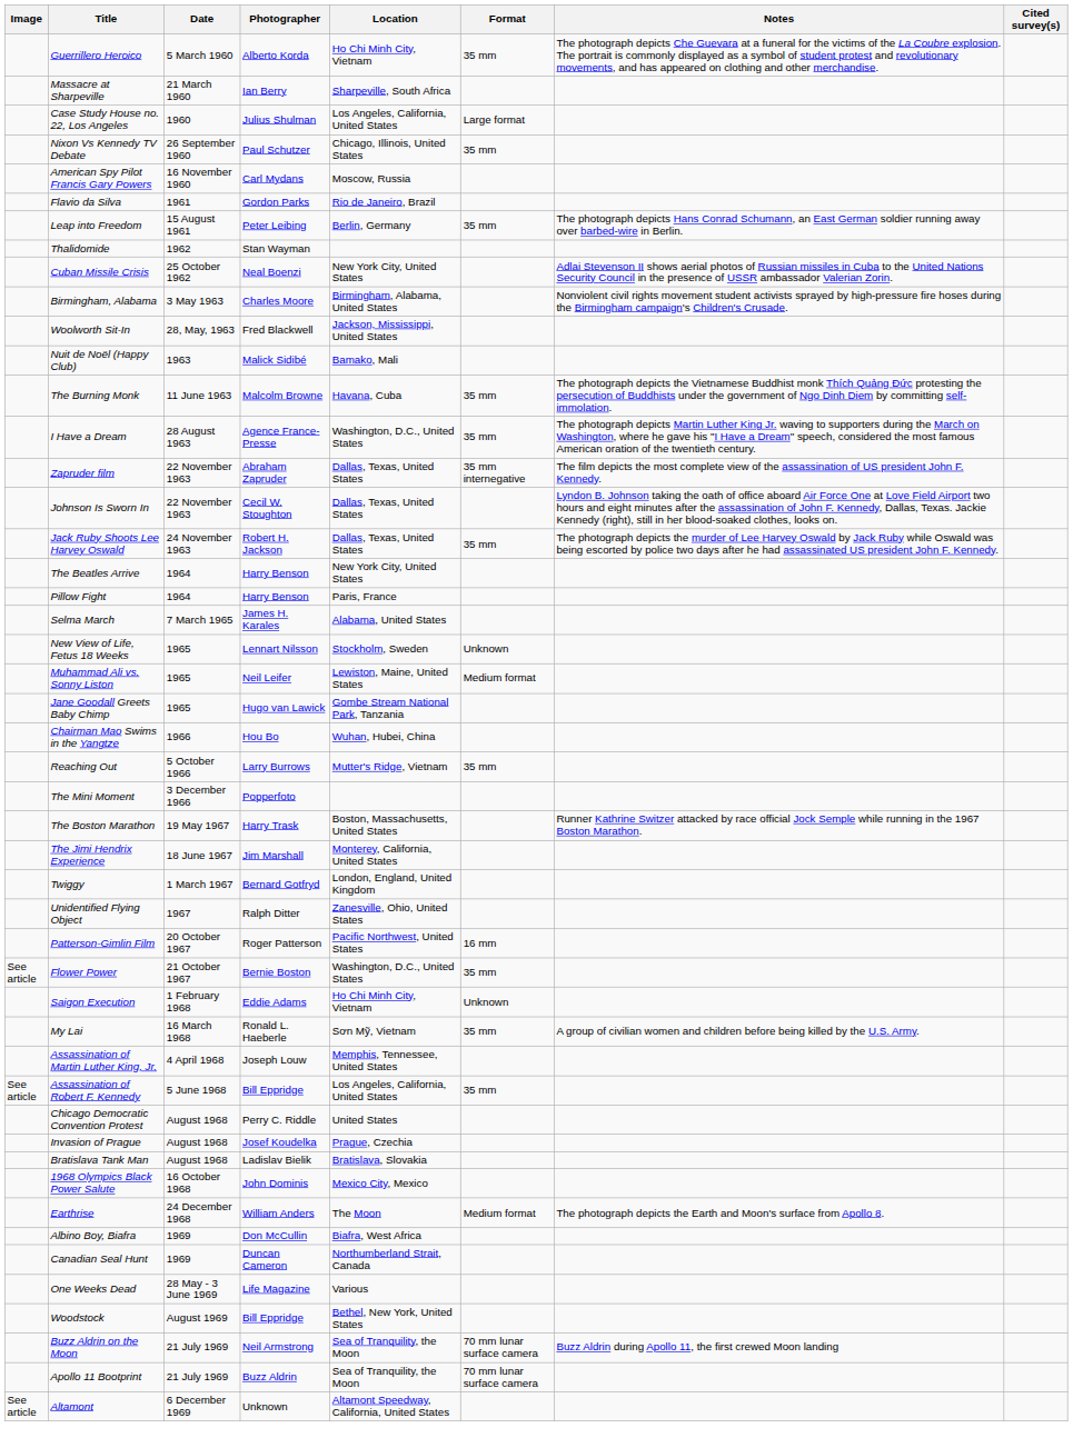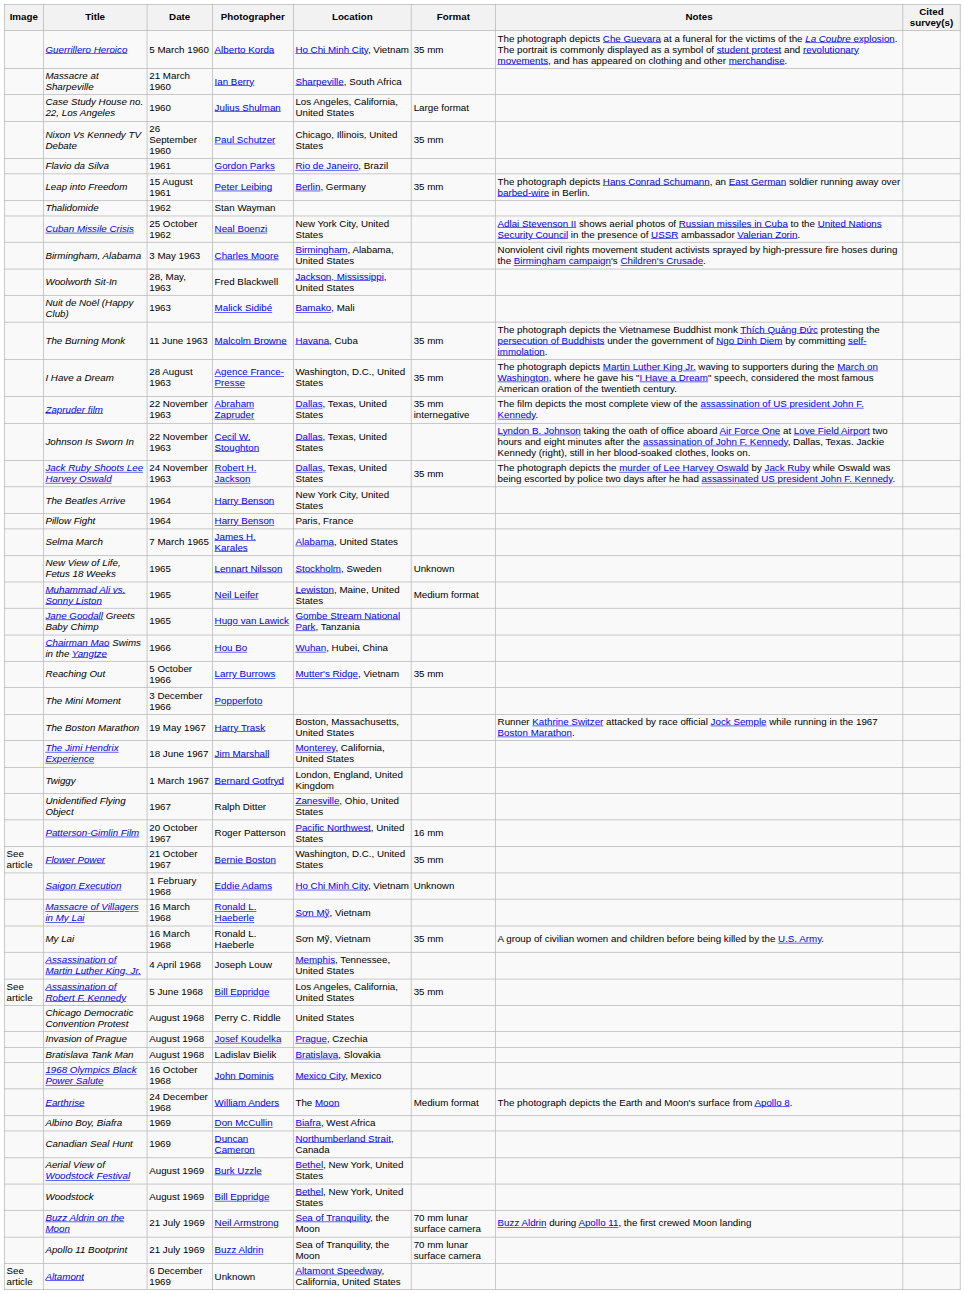 <table class="wikitable">
 <tr>
 <th>Image</th>
 <th>Title</th>
 <th>Date</th>
 <th>Photographer</th>
 <th>Location</th>
 <th>Format</th>
 <th>Notes</th>
 <th>Cited survey(s)</th>
 </tr>
 <tr>
 <td></td>
 <td><em><a href='#'>Guerrillero Heroico</a></em></td>
 <td>5 March 1960</td>
 <td><a href='#'>Alberto Korda</a></td>
 <td><a href='#'>Ho Chi Minh City</a>, Vietnam</td>
 <td>35 mm</td>
 <td>The photograph depicts <a href='#'>Che Guevara</a> at a funeral for the victims of the <a href='#'><em>La Coubre</em> explosion</a>. The portrait is commonly displayed as a symbol of <a href='#'>student protest</a> and <a href='#'>revolutionary movements</a>, and has appeared on clothing and other <a href='#'>merchandise</a>.</td>
 <td></td>
 </tr>
 <tr>
 <td></td>
 <td><em>Massacre at Sharpeville</em></td>
 <td>21 March 1960</td>
 <td><a href='#'>Ian Berry</a></td>
 <td><a href='#'>Sharpeville</a>, South Africa</td>
 <td></td>
 <td></td>
 <td></td>
 </tr>
 <tr>
 <td></td>
 <td><em>Case Study House no. 22, Los Angeles</em></td>
 <td>1960</td>
 <td><a href='#'>Julius Shulman</a></td>
 <td>Los Angeles, California, United States</td>
 <td>Large format</td>
 <td></td>
 <td></td>
 </tr>
 <tr>
 <td></td>
 <td><em>Nixon Vs Kennedy TV Debate</em></td>
 <td>26 September 1960</td>
 <td><a href='#'>Paul Schutzer</a></td>
 <td>Chicago, Illinois, United States</td>
 <td>35 mm</td>
-<td></td>
-<td></td>
-</tr>
-<tr>
-<td></td>
-<td><em>American Spy Pilot <a href='#'>Francis Gary Powers</a></em></td>
-<td>16 November 1960</td>
-<td><a href='#'>Carl Mydans</a></td>
-<td>Moscow, Russia</td>
-<td></td>
 <td></td>
 <td></td>
 </tr>
 <tr>
 <td></td>
 <td><em>Flavio da Silva</em></td>
 <td>1961</td>
 <td><a href='#'>Gordon Parks</a></td>
 <td><a href='#'>Rio de Janeiro</a>, Brazil</td>
 <td></td>
 <td></td>
 <td></td>
 </tr>
 <tr>
 <td></td>
 <td><em>Leap into Freedom</em></td>
 <td>15 August 1961</td>
 <td><a href='#'>Peter Leibing</a></td>
 <td><a href='#'>Berlin</a>, Germany</td>
 <td>35 mm</td>
 <td>The photograph depicts <a href='#'>Hans Conrad Schumann</a>, an <a href='#'>East German</a> soldier running away over <a href='#'>barbed-wire</a> in Berlin.</td>
 <td></td>
 </tr>
 <tr>
 <td></td>
 <td><em>Thalidomide</em></td>
 <td>1962</td>
 <td>Stan Wayman</td>
 <td></td>
 <td></td>
 <td></td>
 <td></td>
 </tr>
 <tr>
 <td></td>
 <td><em><a href='#'>Cuban Missile Crisis</a></em></td>
 <td>25 October 1962</td>
 <td><a href='#'>Neal Boenzi</a></td>
 <td>New York City, United States</td>
 <td></td>
 <td><a href='#'>Adlai Stevenson II</a> shows aerial photos of <a href='#'>Russian missiles in Cuba</a> to the <a href='#'>United Nations Security Council</a> in the presence of <a href='#'>USSR</a> ambassador <a href='#'>Valerian Zorin</a>.</td>
 <td></td>
 </tr>
 <tr>
 <td></td>
 <td><em>Birmingham, Alabama</em></td>
 <td>3 May 1963</td>
 <td><a href='#'>Charles Moore</a></td>
 <td><a href='#'>Birmingham</a>, Alabama, United States</td>
 <td></td>
 <td>Nonviolent civil rights movement student activists sprayed by high-pressure fire hoses during the <a href='#'>Birmingham campaign</a>'s <a href='#'>Children's Crusade</a>.</td>
 <td></td>
 </tr>
 <tr>
 <td></td>
 <td><em>Woolworth Sit-In</em></td>
 <td>28, May, 1963</td>
 <td>Fred Blackwell</td>
 <td><a href='#'>Jackson, Mississippi</a>, United States</td>
 <td></td>
 <td></td>
 <td></td>
 </tr>
 <tr>
 <td></td>
 <td><em>Nuit de Noël (Happy Club)</em></td>
 <td>1963</td>
 <td><a href='#'>Malick Sidibé</a></td>
 <td><a href='#'>Bamako</a>, Mali</td>
 <td></td>
 <td></td>
 <td></td>
 </tr>
 <tr>
 <td></td>
 <td><em>The Burning Monk</em></td>
 <td>11 June 1963</td>
 <td><a href='#'>Malcolm Browne</a></td>
 <td><a href='#'>Havana</a>, Cuba</td>
 <td>35 mm</td>
 <td>The photograph depicts the Vietnamese Buddhist monk <a href='#'>Thích Quảng Đức</a> protesting the <a href='#'>persecution of Buddhists</a> under the government of <a href='#'>Ngo Dinh Diem</a> by committing <a href='#'>self-immolation</a>.</td>
 <td></td>
 </tr>
 <tr>
 <td></td>
 <td><em>I Have a Dream</em></td>
 <td>28 August 1963</td>
 <td><a href='#'>Agence France-Presse</a></td>
 <td>Washington, D.C., United States</td>
 <td>35 mm</td>
 <td>The photograph depicts <a href='#'>Martin Luther King Jr.</a> waving to supporters during the <a href='#'>March on Washington</a>, where he gave his "<a href='#'>I Have a Dream</a>" speech, considered the most famous American oration of the twentieth century.</td>
 <td></td>
 </tr>
 <tr>
 <td></td>
 <td><em><a href='#'>Zapruder film</a></em></td>
 <td>22 November 1963</td>
 <td><a href='#'>Abraham Zapruder</a></td>
 <td><a href='#'>Dallas</a>, Texas, United States</td>
 <td>35 mm internegative</td>
 <td>The film depicts the most complete view of the <a href='#'>assassination of US president John F. Kennedy</a>.</td>
 <td></td>
 </tr>
 <tr>
 <td></td>
 <td><em>Johnson Is Sworn In</em></td>
 <td>22 November 1963</td>
 <td><a href='#'>Cecil W. Stoughton</a></td>
 <td><a href='#'>Dallas</a>, Texas, United States</td>
 <td></td>
 <td><a href='#'>Lyndon B. Johnson</a> taking the oath of office aboard <a href='#'>Air Force One</a> at <a href='#'>Love Field Airport</a> two hours and eight minutes after the <a href='#'>assassination of John F. Kennedy</a>, Dallas, Texas. Jackie Kennedy (right), still in her blood-soaked clothes, looks on.</td>
 <td></td>
 </tr>
 <tr>
 <td></td>
 <td><em><a href='#'>Jack Ruby Shoots Lee Harvey Oswald</a></em></td>
 <td>24 November 1963</td>
 <td><a href='#'>Robert H. Jackson</a></td>
 <td><a href='#'>Dallas</a>, Texas, United States</td>
 <td>35 mm</td>
 <td>The photograph depicts the <a href='#'>murder of Lee Harvey Oswald</a> by <a href='#'>Jack Ruby</a> while Oswald was being escorted by police two days after he had <a href='#'>assassinated US president John F. Kennedy</a>.</td>
 <td></td>
 </tr>
 <tr>
 <td></td>
 <td><em>The Beatles Arrive</em></td>
 <td>1964</td>
 <td><a href='#'>Harry Benson</a></td>
 <td>New York City, United States</td>
 <td></td>
 <td></td>
 <td></td>
 </tr>
 <tr>
 <td></td>
 <td><em>Pillow Fight</em></td>
 <td>1964</td>
 <td><a href='#'>Harry Benson</a></td>
 <td>Paris, France</td>
 <td></td>
 <td></td>
 <td></td>
 </tr>
 <tr>
 <td></td>
 <td><em>Selma March</em></td>
 <td>7 March 1965</td>
 <td><a href='#'>James H. Karales</a></td>
 <td><a href='#'>Alabama</a>, United States</td>
 <td></td>
 <td></td>
 <td></td>
 </tr>
 <tr>
 <td></td>
 <td><em>New View of Life, Fetus 18 Weeks</em></td>
 <td>1965</td>
 <td><a href='#'>Lennart Nilsson</a></td>
 <td><a href='#'>Stockholm</a>, Sweden</td>
 <td>Unknown</td>
 <td></td>
 <td></td>
 </tr>
 <tr>
 <td></td>
 <td><em><a href='#'>Muhammad Ali vs. Sonny Liston</a></em></td>
 <td>1965</td>
 <td><a href='#'>Neil Leifer</a></td>
 <td><a href='#'>Lewiston</a>, Maine, United States</td>
 <td>Medium format</td>
 <td></td>
 <td></td>
 </tr>
 <tr>
 <td></td>
 <td><em><a href='#'>Jane Goodall</a> Greets Baby Chimp</em></td>
 <td>1965</td>
 <td><a href='#'>Hugo van Lawick</a></td>
 <td><a href='#'>Gombe Stream National Park</a>, Tanzania</td>
 <td></td>
 <td></td>
 <td></td>
 </tr>
 <tr>
 <td></td>
 <td><em><a href='#'>Chairman Mao</a> Swims in the <a href='#'>Yangtze</a></em></td>
 <td>1966</td>
 <td><a href='#'>Hou Bo</a></td>
 <td><a href='#'>Wuhan</a>, Hubei, China</td>
 <td></td>
 <td></td>
 <td></td>
 </tr>
 <tr>
 <td></td>
 <td><em>Reaching Out</em></td>
 <td>5 October 1966</td>
 <td><a href='#'>Larry Burrows</a></td>
 <td><a href='#'>Mutter's Ridge</a>, Vietnam</td>
 <td>35 mm</td>
 <td></td>
 <td></td>
 </tr>
 <tr>
 <td></td>
 <td><em>The Mini Moment</em></td>
 <td>3 December 1966</td>
 <td><a href='#'>Popperfoto</a></td>
 <td></td>
 <td></td>
 <td></td>
 <td></td>
 </tr>
 <tr>
 <td></td>
 <td><em>The Boston Marathon</em></td>
 <td>19 May 1967</td>
 <td><a href='#'>Harry Trask</a></td>
 <td>Boston, Massachusetts, United States</td>
 <td></td>
 <td>Runner <a href='#'>Kathrine Switzer</a> attacked by race official <a href='#'>Jock Semple</a> while running in the 1967 <a href='#'>Boston Marathon</a>.</td>
 <td></td>
 </tr>
 <tr>
 <td></td>
 <td><em><a href='#'>The Jimi Hendrix Experience</a></em></td>
 <td>18 June 1967</td>
 <td><a href='#'>Jim Marshall</a></td>
 <td><a href='#'>Monterey</a>, California, United States</td>
 <td></td>
 <td></td>
 <td></td>
 </tr>
 <tr>
 <td></td>
 <td><em>Twiggy</em></td>
 <td>1 March 1967</td>
 <td><a href='#'>Bernard Gotfryd</a></td>
 <td>London, England, United Kingdom</td>
 <td></td>
 <td></td>
 <td></td>
 </tr>
 <tr>
 <td></td>
 <td><em>Unidentified Flying Object</em></td>
 <td>1967</td>
 <td>Ralph Ditter</td>
 <td><a href='#'>Zanesville</a>, Ohio, United States</td>
 <td></td>
 <td></td>
 <td></td>
 </tr>
 <tr>
 <td></td>
 <td><a href='#'><em>Patterson-Gimlin Film</em></a></td>
 <td>20 October 1967</td>
 <td>Roger Patterson</td>
 <td><a href='#'>Pacific Northwest</a>, United States</td>
 <td>16 mm</td>
 <td></td>
 <td></td>
 </tr>
 <tr>
 <td>See article</td>
 <td><a href='#'><em>Flower Power</em></a></td>
 <td>21 October 1967</td>
 <td><a href='#'>Bernie Boston</a></td>
 <td>Washington, D.C., United States</td>
 <td>35 mm</td>
 <td></td>
 <td></td>
 </tr>
 <tr>
 <td></td>
 <td><em><a href='#'>Saigon Execution</a></em></td>
 <td>1 February 1968</td>
 <td><a href='#'>Eddie Adams</a></td>
 <td><a href='#'>Ho Chi Minh City</a>, Vietnam</td>
 <td>Unknown</td>
 <td></td>
 <td></td>
 </tr>
 <tr>
 <td></td>
+<td><em><a href='#'>Massacre of Villagers in My Lai</a></em></td>
+<td>16 March 1968</td>
+<td><a href='#'>Ronald L. Haeberle</a></td>
+<td><a href='#'>Sơn Mỹ</a>, Vietnam</td>
+<td></td>
+<td></td>
+<td></td>
+</tr>
+<tr>
+<td></td>
 <td><em>My Lai</em></td>
 <td>16 March 1968</td>
 <td>Ronald L. Haeberle</td>
 <td>Sơn Mỹ, Vietnam</td>
 <td>35 mm</td>
 <td>A group of civilian women and children before being killed by the <a href='#'>U.S. Army</a>.</td>
 <td></td>
 </tr>
 <tr>
 <td></td>
 <td><em><a href='#'>Assassination of Martin Luther King, Jr.</a></em></td>
 <td>4 April 1968</td>
 <td>Joseph Louw</td>
 <td><a href='#'>Memphis</a>, Tennessee, United States</td>
 <td></td>
 <td></td>
 <td></td>
 </tr>
 <tr>
 <td>See article</td>
 <td><em><a href='#'>Assassination of Robert F. Kennedy</a></em></td>
 <td>5 June 1968</td>
 <td><a href='#'>Bill Eppridge</a></td>
 <td>Los Angeles, California, United States</td>
 <td>35 mm</td>
 <td></td>
 <td></td>
 </tr>
 <tr>
 <td></td>
 <td><em>Chicago Democratic Convention Protest</em></td>
 <td>August 1968</td>
 <td>Perry C. Riddle</td>
 <td>United States</td>
 <td></td>
 <td></td>
 <td></td>
 </tr>
 <tr>
 <td></td>
 <td><em>Invasion of Prague</em></td>
 <td>August 1968</td>
 <td><a href='#'>Josef Koudelka</a></td>
 <td><a href='#'>Prague</a>, Czechia</td>
 <td></td>
 <td></td>
 <td></td>
 </tr>
 <tr>
 <td></td>
 <td><em>Bratislava Tank Man</em></td>
 <td>August 1968</td>
 <td>Ladislav Bielik</td>
 <td><a href='#'>Bratislava</a>, Slovakia</td>
 <td></td>
 <td></td>
 <td></td>
 </tr>
 <tr>
 <td></td>
 <td><em><a href='#'>1968 Olympics Black Power Salute</a></em></td>
 <td>16 October 1968</td>
 <td><a href='#'>John Dominis</a></td>
 <td><a href='#'>Mexico City</a>, Mexico</td>
 <td></td>
 <td></td>
 <td></td>
 </tr>
 <tr>
 <td></td>
 <td><em><a href='#'>Earthrise</a></em></td>
 <td>24 December 1968</td>
 <td><a href='#'>William Anders</a></td>
 <td>The <a href='#'>Moon</a></td>
 <td>Medium format</td>
 <td>The photograph depicts the Earth and Moon's surface from <a href='#'>Apollo 8</a>.</td>
 <td></td>
 </tr>
 <tr>
 <td></td>
 <td><em>Albino Boy, Biafra</em></td>
 <td>1969</td>
 <td><a href='#'>Don McCullin</a></td>
 <td><a href='#'>Biafra</a>, West Africa</td>
 <td></td>
 <td></td>
 <td></td>
 </tr>
 <tr>
 <td></td>
 <td><em>Canadian Seal Hunt</em></td>
 <td>1969</td>
 <td><a href='#'>Duncan Cameron</a></td>
 <td><a href='#'>Northumberland Strait</a>, Canada</td>
 <td></td>
 <td></td>
 <td></td>
 </tr>
 <tr>
 <td></td>
-<td><em>One Weeks Dead</em></td>
-<td>28 May - 3 June 1969</td>
-<td><a href='#'>Life Magazine</a></td>
-<td>Various</td>
+<td><em>Aerial View of <a href='#'>Woodstock Festival</a></em></td>
+<td>August 1969</td>
+<td><a href='#'>Burk Uzzle</a></td>
+<td><a href='#'>Bethel</a>, New York, United States</td>
 <td></td>
 <td></td>
 <td></td>
 </tr>
 <tr>
 <td></td>
 <td><em>Woodstock</em></td>
 <td>August 1969</td>
 <td><a href='#'>Bill Eppridge</a></td>
 <td><a href='#'>Bethel</a>, New York, United States</td>
 <td></td>
 <td></td>
 <td></td>
 </tr>
 <tr>
 <td></td>
 <td><em><a href='#'>Buzz Aldrin on the Moon</a></em></td>
 <td>21 July 1969</td>
 <td><a href='#'>Neil Armstrong</a></td>
 <td><a href='#'>Sea of Tranquility</a>, the Moon</td>
 <td>70 mm lunar surface camera</td>
 <td><a href='#'>Buzz Aldrin</a> during  <a href='#'>Apollo 11</a>, the first crewed Moon landing</td>
 <td></td>
 </tr>
 <tr>
 <td></td>
 <td><em>Apollo 11 Bootprint</em></td>
 <td>21 July 1969</td>
 <td><a href='#'>Buzz Aldrin</a></td>
 <td>Sea of Tranquility, the Moon</td>
 <td>70 mm lunar surface camera</td>
 <td></td>
 <td></td>
 </tr>
 <tr>
 <td>See article</td>
 <td><em><a href='#'>Altamont</a></em></td>
 <td>6 December 1969</td>
 <td>Unknown</td>
 <td><a href='#'>Altamont Speedway</a>, California, United States</td>
 <td></td>
 <td></td>
 <td></td>
 </tr>
 </table>
